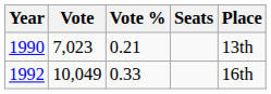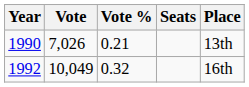 <table class="wikitable">
 <tr>
 <th>Year</th>
 <th>Vote</th>
 <th>Vote %</th>
 <th>Seats</th>
 <th>Place</th>
 </tr>
 <tr>
 <td><a href='#'>1990</a></td>
-<td>7,023</td>
+<td>7,026</td>
 <td>0.21</td>
 <td></td>
 <td>13th</td>
 </tr>
 <tr>
 <td><a href='#'>1992</a></td>
 <td>10,049</td>
-<td>0.33</td>
+<td>0.32</td>
 <td></td>
 <td>16th</td>
 </tr>
 </table>
